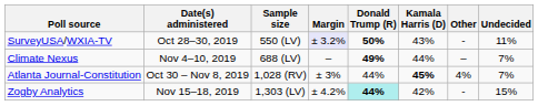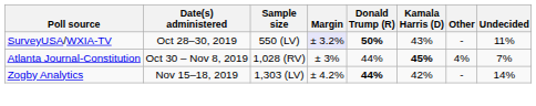 <table class="wikitable" style="font-size:90%;text-align:center;">
 <tr valign=bottom style="font-size:90%;">
 <th>Poll source</th>
 <th>Date(s)<br>administered</th>
 <th>Sample<br>size</th>
 <th>Margin<br></th>
 <th>Donald<br>Trump (R)</th>
 <th>Kamala<br>Harris (D)</th>
 <th>Other</th>
 <th>Undecided</th>
 </tr>
 <tr>
 <td style="text-align:left;"><a href='#'>SurveyUSA</a>/<a href='#'>WXIA-TV</a></td>
 <td>Oct 28–30, 2019</td>
 <td>550 (LV)</td>
 <td style="background: lavender;">± 3.2%</td>
 <td><strong>50%</strong></td>
 <td>43%</td>
 <td>-</td>
 <td>11%</td>
 </tr>
 <tr>
-<td style="text-align:left;"><a href='#'>Climate Nexus</a></td>
-<td>Nov 4–10, 2019</td>
-<td>688 (LV)</td>
-<td>–</td>
-<td><strong>49%</strong></td>
-<td>44%</td>
-<td>–</td>
-<td>7%</td>
-</tr>
-<tr>
 <td style="text-align:left;"><a href='#'>Atlanta Journal-Constitution</a></td>
 <td>Oct 30 – Nov 8, 2019</td>
 <td>1,028 (RV)</td>
 <td>± 3%</td>
 <td>44%</td>
 <td><strong>45%</strong></td>
 <td>4%</td>
 <td>7%</td>
 </tr>
 <tr>
 <td style="text-align:left;"><a href='#'>Zogby Analytics</a></td>
 <td>Nov 15–18, 2019</td>
 <td>1,303 (LV)</td>
 <td>± 4.2%</td>
-<td style="background: paleturquoise;"><strong>44%</strong></td>
+<td><strong>44%</strong></td>
 <td>42%</td>
 <td>-</td>
-<td>15%</td>
+<td>14%</td>
 </tr>
 </table>
